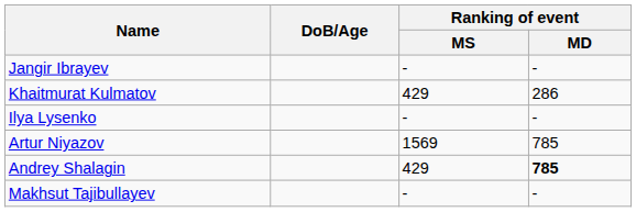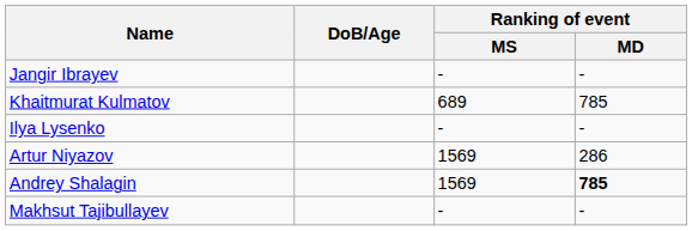 <table class="wikitable" style="width:600px; font-size:95%;">
 <tr>
 <th rowspan="2" align="left">Name</th>
 <th rowspan="2" align="left">DoB/Age</th>
 <th colspan="2" align="center">Ranking of event</th>
 </tr>
 <tr>
 <th align="left">MS</th>
 <th align="left">MD</th>
 </tr>
 <tr>
 <td><a href='#'>Jangir Ibrayev</a></td>
 <td></td>
 <td>-</td>
 <td>-</td>
 </tr>
 <tr>
 <td><a href='#'>Khaitmurat Kulmatov</a></td>
 <td></td>
-<td>429</td>
-<td>286</td>
+<td>689</td>
+<td>785</td>
 </tr>
 <tr>
 <td><a href='#'>Ilya Lysenko</a></td>
 <td></td>
 <td>-</td>
 <td>-</td>
 </tr>
 <tr>
 <td><a href='#'>Artur Niyazov</a></td>
 <td></td>
 <td>1569</td>
-<td>785</td>
+<td>286</td>
 </tr>
 <tr>
 <td><a href='#'>Andrey Shalagin</a></td>
 <td></td>
-<td>429</td>
+<td>1569</td>
 <td><strong>785</strong></td>
 </tr>
 <tr>
 <td><a href='#'>Makhsut Tajibullayev</a></td>
 <td></td>
 <td>-</td>
 <td>-</td>
 </tr>
 </table>
